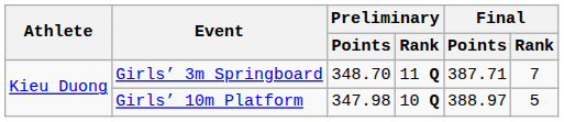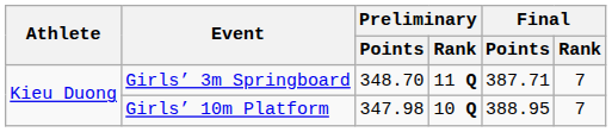 <table class="wikitable" border="1" style="font-size:90%">
 <tr>
 <th rowspan=2>Athlete</th>
 <th rowspan=2>Event</th>
 <th colspan=2>Preliminary</th>
 <th colspan=2>Final</th>
 </tr>
 <tr>
 <th>Points</th>
 <th>Rank</th>
 <th>Points</th>
 <th>Rank</th>
 </tr>
 <tr>
 <td rowspan=2><a href='#'>Kieu Duong</a></td>
 <td><a href='#'>Girls’ 3m Springboard</a></td>
 <td align=center>348.70</td>
 <td align=center>11 <strong>Q</strong></td>
 <td align=center>387.71</td>
 <td align=center>7</td>
 </tr>
 <tr>
 <td><a href='#'>Girls’ 10m Platform</a></td>
 <td align=center>347.98</td>
 <td align=center>10 <strong>Q</strong></td>
-<td align=center>388.97</td>
-<td align=center>5</td>
+<td align=center>388.95</td>
+<td align=center>7</td>
 </tr>
 </table>
